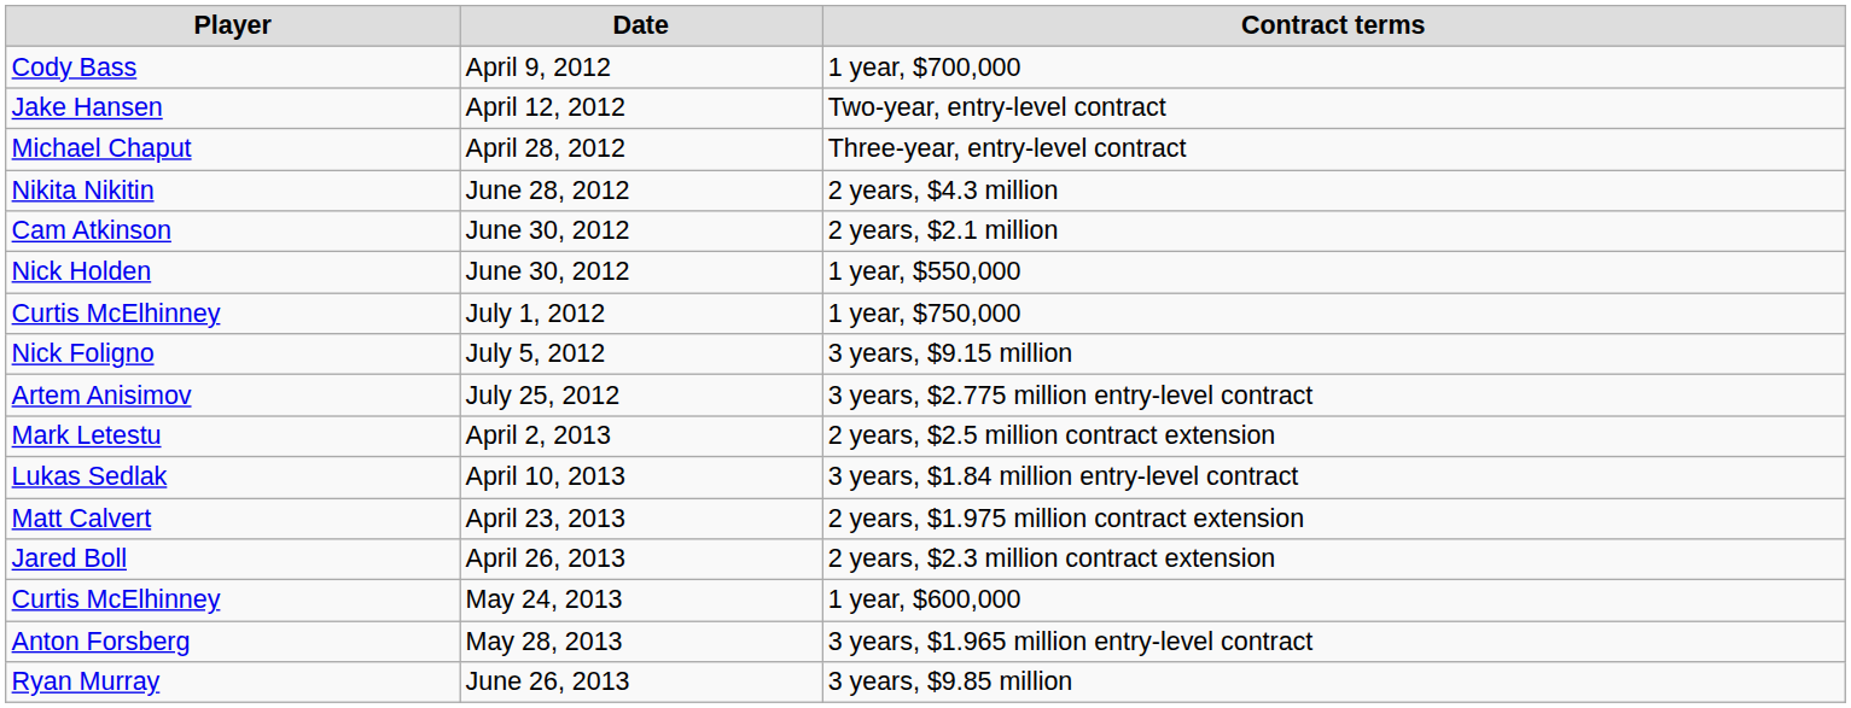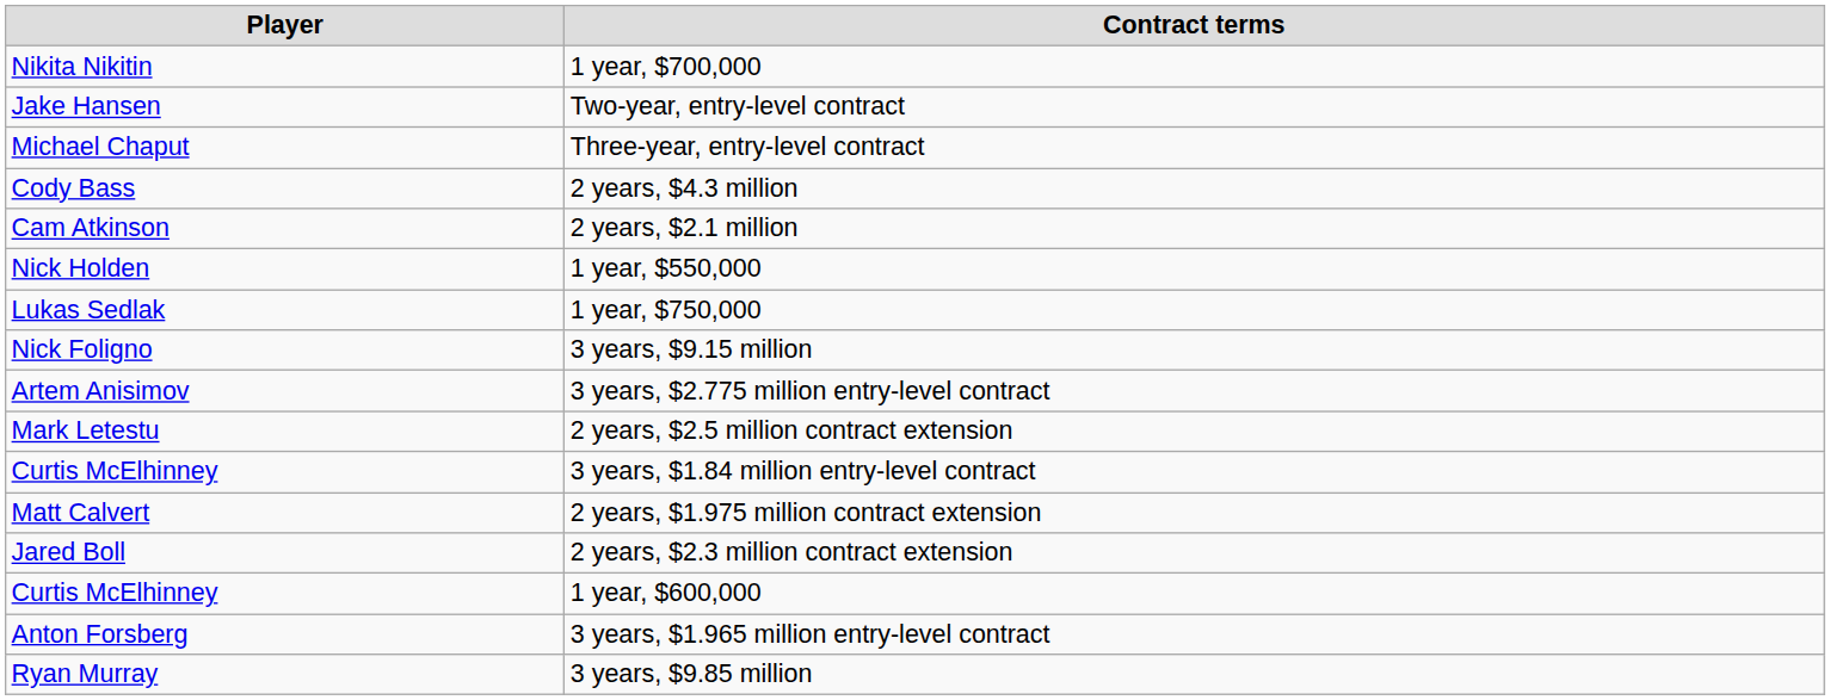 <table class="wikitable" width=90%>
 <tr align="center" bgcolor="#dddddd">
 <td><strong>Player</strong></td>
-<td><strong>Date</strong></td>
 <td><strong>Contract terms</strong></td>
 </tr>
 <tr>
-<td><a href='#'>Cody Bass</a></td>
-<td>April 9, 2012</td>
+<td><a href='#'>Nikita Nikitin</a></td>
 <td>1 year, $700,000</td>
 </tr>
 <tr>
 <td><a href='#'>Jake Hansen</a></td>
-<td>April 12, 2012</td>
 <td>Two-year, entry-level contract</td>
 </tr>
 <tr>
 <td><a href='#'>Michael Chaput</a></td>
-<td>April 28, 2012</td>
 <td>Three-year, entry-level contract</td>
 </tr>
 <tr>
-<td><a href='#'>Nikita Nikitin</a></td>
-<td>June 28, 2012</td>
+<td><a href='#'>Cody Bass</a></td>
 <td>2 years, $4.3 million</td>
 </tr>
 <tr>
 <td><a href='#'>Cam Atkinson</a></td>
-<td>June 30, 2012</td>
 <td>2 years, $2.1 million</td>
 </tr>
 <tr>
 <td><a href='#'>Nick Holden</a></td>
-<td>June 30, 2012</td>
 <td>1 year, $550,000</td>
 </tr>
 <tr>
-<td><a href='#'>Curtis McElhinney</a></td>
-<td>July 1, 2012</td>
+<td><a href='#'>Lukas Sedlak</a></td>
 <td>1 year, $750,000</td>
 </tr>
 <tr>
 <td><a href='#'>Nick Foligno</a></td>
-<td>July 5, 2012</td>
 <td>3 years, $9.15 million</td>
 </tr>
 <tr>
 <td><a href='#'>Artem Anisimov</a></td>
-<td>July 25, 2012</td>
 <td>3 years, $2.775 million entry-level contract</td>
 </tr>
 <tr>
 <td><a href='#'>Mark Letestu</a></td>
-<td>April 2, 2013</td>
 <td>2 years, $2.5 million contract extension</td>
 </tr>
 <tr>
-<td><a href='#'>Lukas Sedlak</a></td>
-<td>April 10, 2013</td>
+<td><a href='#'>Curtis McElhinney</a></td>
 <td>3 years, $1.84 million entry-level contract</td>
 </tr>
 <tr>
 <td><a href='#'>Matt Calvert</a></td>
-<td>April 23, 2013</td>
 <td>2 years, $1.975 million contract extension</td>
 </tr>
 <tr>
 <td><a href='#'>Jared Boll</a></td>
-<td>April 26, 2013</td>
 <td>2 years, $2.3 million contract extension</td>
 </tr>
 <tr>
 <td><a href='#'>Curtis McElhinney</a></td>
-<td>May 24, 2013</td>
 <td>1 year, $600,000</td>
 </tr>
 <tr>
 <td><a href='#'>Anton Forsberg</a></td>
-<td>May 28, 2013</td>
 <td>3 years, $1.965 million entry-level contract</td>
 </tr>
 <tr>
 <td><a href='#'>Ryan Murray</a></td>
-<td>June 26, 2013</td>
 <td>3 years, $9.85 million</td>
 </tr>
 </table>
